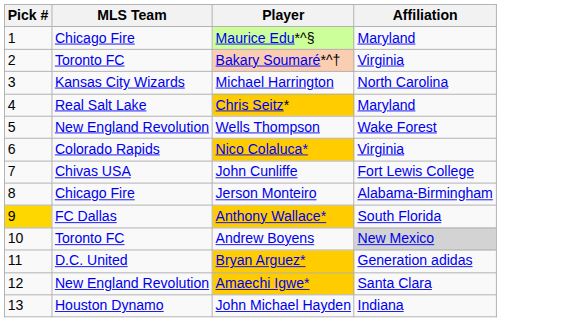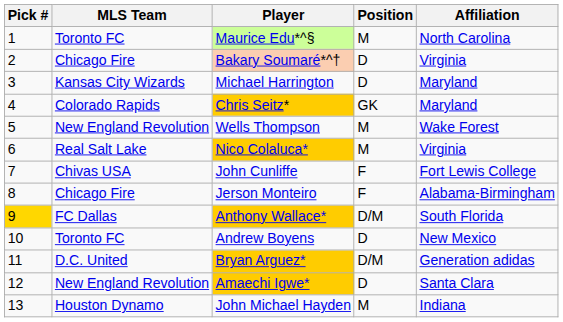 <table class="wikitable sortable">
 <tr>
 <th>Pick #</th>
 <th>MLS Team</th>
 <th>Player</th>
+<th>Position</th>
 <th>Affiliation</th>
 </tr>
 <tr>
 <td>1</td>
-<td><a href='#'>Chicago Fire</a></td>
+<td><a href='#'>Toronto FC</a></td>
 <td style="background:#CCFF99"> <a href='#'>Maurice Edu</a>*^§</td>
-<td><a href='#'>Maryland</a></td>
+<td>M</td>
+<td><a href='#'>North Carolina</a></td>
 </tr>
 <tr>
 <td>2</td>
-<td><a href='#'>Toronto FC</a></td>
+<td><a href='#'>Chicago Fire</a></td>
 <td bgcolor="#FBCEB1"> <a href='#'>Bakary Soumaré</a>*^†</td>
+<td>D</td>
 <td><a href='#'>Virginia</a></td>
 </tr>
 <tr>
 <td>3</td>
 <td><a href='#'>Kansas City Wizards</a></td>
 <td> <a href='#'>Michael Harrington</a></td>
-<td><a href='#'>North Carolina</a></td>
+<td>D</td>
+<td><a href='#'>Maryland</a></td>
 </tr>
 <tr>
 <td>4</td>
-<td><a href='#'>Real Salt Lake</a></td>
+<td><a href='#'>Colorado Rapids</a></td>
 <td style="background:#FFCC00"> <a href='#'>Chris Seitz</a>*</td>
+<td>GK</td>
 <td><a href='#'>Maryland</a></td>
 </tr>
 <tr>
 <td>5</td>
 <td><a href='#'>New England Revolution</a></td>
 <td> <a href='#'>Wells Thompson</a></td>
+<td>M</td>
 <td><a href='#'>Wake Forest</a></td>
 </tr>
 <tr>
 <td>6</td>
-<td><a href='#'>Colorado Rapids</a></td>
+<td><a href='#'>Real Salt Lake</a></td>
 <td style="background:#FFCC00"> <a href='#'>Nico Colaluca*</a></td>
+<td>M</td>
 <td><a href='#'>Virginia</a></td>
 </tr>
 <tr>
 <td>7</td>
 <td><a href='#'>Chivas USA</a></td>
 <td> <a href='#'>John Cunliffe</a></td>
+<td>F</td>
 <td><a href='#'>Fort Lewis College</a></td>
 </tr>
 <tr>
 <td>8</td>
 <td><a href='#'>Chicago Fire</a></td>
 <td> <a href='#'>Jerson Monteiro</a></td>
+<td>F</td>
 <td><a href='#'>Alabama-Birmingham</a></td>
 </tr>
 <tr>
 <td style="background: gold;">9</td>
 <td><a href='#'>FC Dallas</a></td>
 <td style="background:#FFCC00"> <a href='#'>Anthony Wallace*</a></td>
+<td>D/M</td>
 <td><a href='#'>South Florida</a></td>
 </tr>
 <tr>
 <td>10</td>
 <td><a href='#'>Toronto FC</a></td>
 <td> <a href='#'>Andrew Boyens</a></td>
-<td style="background: lightgrey;"><a href='#'>New Mexico</a></td>
+<td>D</td>
+<td><a href='#'>New Mexico</a></td>
 </tr>
 <tr>
 <td>11</td>
 <td><a href='#'>D.C. United</a></td>
 <td style="background:#FFCC00"> <a href='#'>Bryan Arguez*</a></td>
+<td>D/M</td>
 <td><a href='#'>Generation adidas</a></td>
 </tr>
 <tr>
 <td>12</td>
 <td><a href='#'>New England Revolution</a></td>
 <td style="background:#FFCC00"> <a href='#'>Amaechi Igwe*</a></td>
+<td>D</td>
 <td><a href='#'>Santa Clara</a></td>
 </tr>
 <tr>
 <td>13</td>
 <td><a href='#'>Houston Dynamo</a></td>
 <td> <a href='#'>John Michael Hayden</a></td>
+<td>M</td>
 <td><a href='#'>Indiana</a></td>
 </tr>
 </table>
